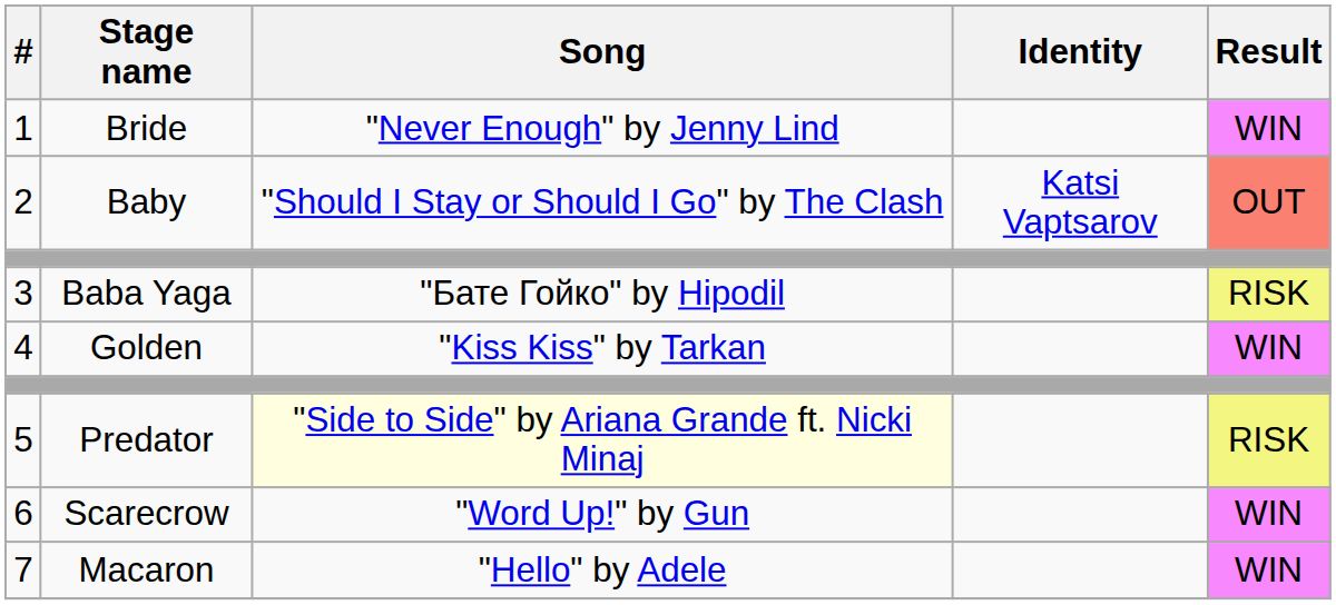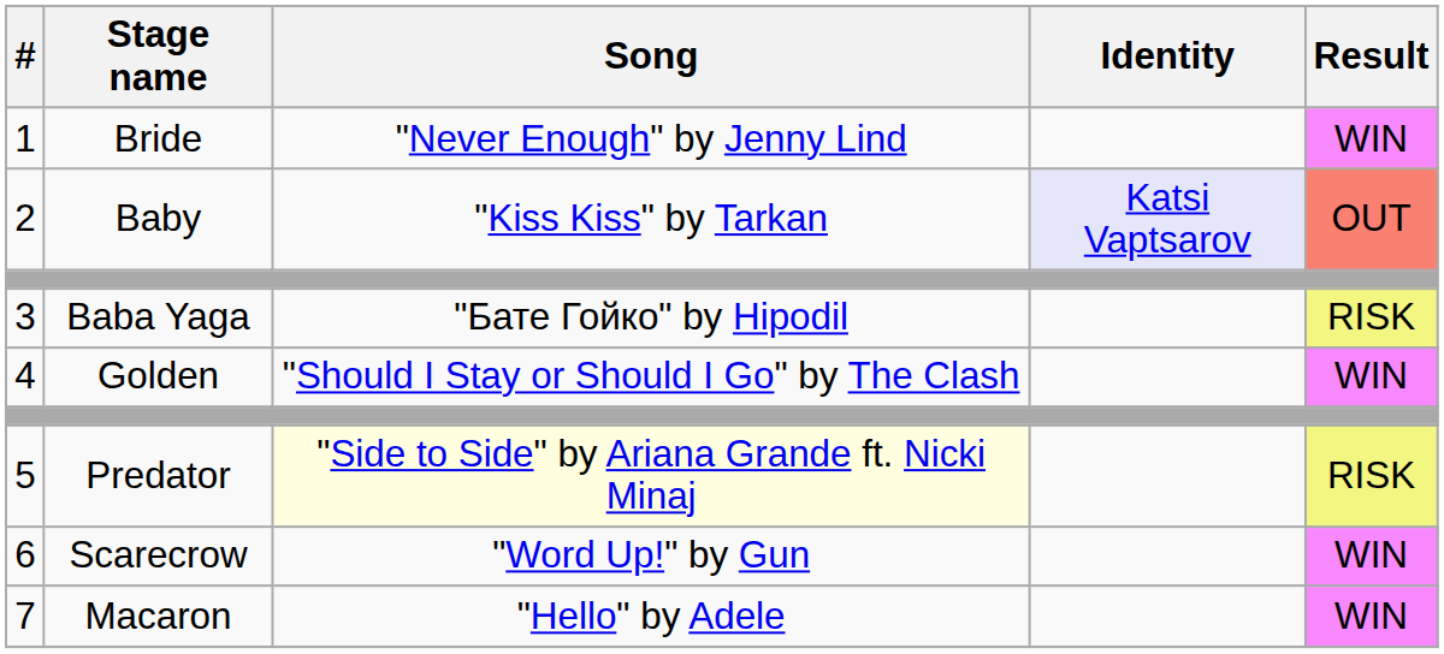 <table class="wikitable plainrowheaders" style="text-align: center;">
 <tr>
 <th>#</th>
 <th>Stage name</th>
 <th>Song</th>
 <th>Identity</th>
 <th>Result</th>
 </tr>
 <tr>
 <td>1</td>
 <td>Bride</td>
 <td>"<a href='#'>Never Enough</a>" by <a href='#'>Jenny Lind</a></td>
 <td></td>
 <td bgcolor="#F888FD">WIN</td>
 </tr>
 <tr>
 <td>2</td>
 <td>Baby</td>
-<td>"<a href='#'>Should I Stay or Should I Go</a>" by <a href='#'>The Clash</a></td>
-<td><a href='#'>Katsi Vaptsarov</a></td>
+<td>"<a href='#'>Kiss Kiss</a>" by <a href='#'>Tarkan</a></td>
+<td style="background: lavender;"><a href='#'>Katsi Vaptsarov</a></td>
 <td bgcolor=salmon>OUT</td>
 </tr>
 <tr>
 <td colspan="5" style="background:darkgray"></td>
 </tr>
 <tr>
 <td>3</td>
 <td>Baba Yaga</td>
 <td>"Бате Гойко" by <a href='#'>Hipodil</a></td>
 <td></td>
 <td bgcolor="#F3F781">RISK</td>
 </tr>
 <tr>
 <td>4</td>
 <td>Golden</td>
-<td>"<a href='#'>Kiss Kiss</a>" by <a href='#'>Tarkan</a></td>
+<td>"<a href='#'>Should I Stay or Should I Go</a>" by <a href='#'>The Clash</a></td>
 <td></td>
 <td bgcolor="#F888FD">WIN</td>
 </tr>
 <tr>
 <td colspan="5" style="background:darkgray"></td>
 </tr>
 <tr>
 <td>5</td>
 <td>Predator</td>
 <td style="background: lightyellow;">"<a href='#'>Side to Side</a>" by <a href='#'>Ariana Grande</a> ft. <a href='#'>Nicki Minaj</a></td>
 <td></td>
 <td bgcolor="#F3F781">RISK</td>
 </tr>
 <tr>
 <td>6</td>
 <td>Scarecrow</td>
 <td>"<a href='#'>Word Up!</a>" by <a href='#'>Gun</a></td>
 <td></td>
 <td bgcolor="#F888FD">WIN</td>
 </tr>
 <tr>
 <td>7</td>
 <td>Macaron</td>
 <td>"<a href='#'>Hello</a>" by <a href='#'>Adele</a></td>
 <td></td>
 <td bgcolor="#F888FD">WIN</td>
 </tr>
 <tr>
 </tr>
 </table>
